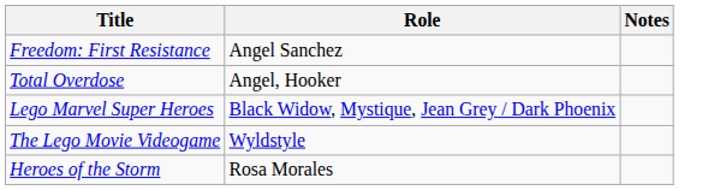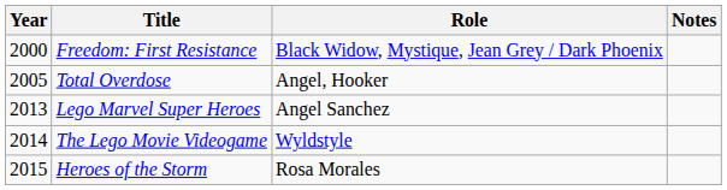 <table class="wikitable sortable">
 <tr>
+<th>Year</th>
 <th>Title</th>
 <th>Role</th>
 <th>Notes</th>
 </tr>
 <tr>
+<td>2000</td>
 <td><em><a href='#'>Freedom: First Resistance</a></em></td>
-<td>Angel Sanchez</td>
+<td><a href='#'>Black Widow</a>, <a href='#'>Mystique</a>, <a href='#'>Jean Grey / Dark Phoenix</a></td>
 <td></td>
 </tr>
 <tr>
+<td>2005</td>
 <td><em><a href='#'>Total Overdose</a></em></td>
 <td>Angel, Hooker</td>
 <td></td>
 </tr>
 <tr>
+<td>2013</td>
 <td><em><a href='#'>Lego Marvel Super Heroes</a></em></td>
-<td><a href='#'>Black Widow</a>, <a href='#'>Mystique</a>, <a href='#'>Jean Grey / Dark Phoenix</a></td>
+<td>Angel Sanchez</td>
 <td></td>
 </tr>
 <tr>
+<td>2014</td>
 <td><em><a href='#'>The Lego Movie Videogame</a></em></td>
 <td><a href='#'>Wyldstyle</a></td>
 <td></td>
 </tr>
 <tr>
+<td>2015</td>
 <td><em><a href='#'>Heroes of the Storm</a></em></td>
 <td>Rosa Morales</td>
 <td></td>
 </tr>
 </table>
